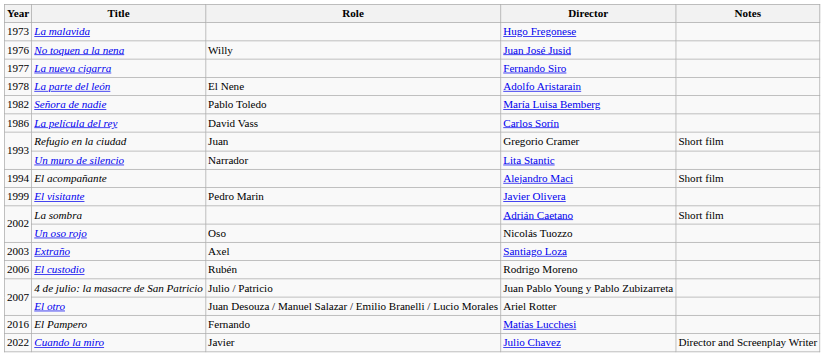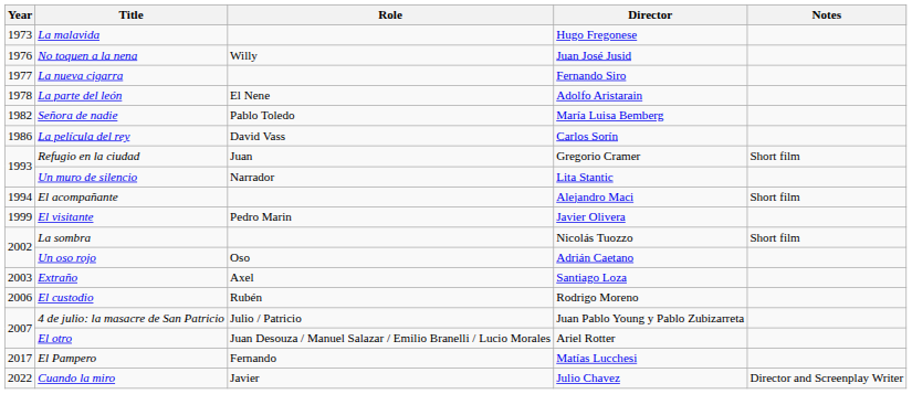 <table class="wikitable" style="font-size: 95%;">
 <tr bgcolor="#CCCCCC" align="center">
 <th>Year</th>
 <th>Title</th>
 <th>Role</th>
 <th>Director</th>
 <th>Notes</th>
 </tr>
 <tr>
 <td>1973</td>
 <td><em><a href='#'>La malavida</a></em></td>
 <td></td>
 <td><a href='#'>Hugo Fregonese</a></td>
 <td></td>
 </tr>
 <tr>
 <td>1976</td>
 <td><em><a href='#'>No toquen a la nena</a></em></td>
 <td>Willy</td>
 <td><a href='#'>Juan José Jusid</a></td>
 <td></td>
 </tr>
 <tr>
 <td>1977</td>
 <td><em><a href='#'>La nueva cigarra</a></em></td>
 <td></td>
 <td><a href='#'>Fernando Siro</a></td>
 <td></td>
 </tr>
 <tr>
 <td>1978</td>
 <td><em><a href='#'>La parte del león</a></em></td>
 <td>El Nene</td>
 <td><a href='#'>Adolfo Aristarain</a></td>
 <td></td>
 </tr>
 <tr>
 <td>1982</td>
 <td><em><a href='#'>Señora de nadie</a></em></td>
 <td>Pablo Toledo</td>
 <td><a href='#'>María Luisa Bemberg</a></td>
 <td></td>
 </tr>
 <tr>
 <td>1986</td>
 <td><em><a href='#'>La película del rey</a></em></td>
 <td>David Vass</td>
 <td><a href='#'>Carlos Sorín</a></td>
 <td></td>
 </tr>
 <tr>
 <td rowspan=2>1993</td>
 <td><em>Refugio en la ciudad</em></td>
 <td>Juan</td>
 <td>Gregorio Cramer</td>
 <td>Short film</td>
 </tr>
 <tr>
 <td><em><a href='#'>Un muro de silencio</a></em></td>
 <td>Narrador</td>
 <td><a href='#'>Lita Stantic</a></td>
 <td></td>
 </tr>
 <tr>
 <td>1994</td>
 <td><em>El acompañante</em></td>
 <td></td>
 <td><a href='#'>Alejandro Maci</a></td>
 <td>Short film</td>
 </tr>
 <tr>
 <td>1999</td>
 <td><em><a href='#'>El visitante</a></em></td>
 <td>Pedro Marin</td>
 <td><a href='#'>Javier Olivera</a></td>
 <td></td>
 </tr>
 <tr>
 <td rowspan=2>2002</td>
 <td><em>La sombra</em></td>
 <td></td>
-<td><a href='#'>Adrián Caetano</a></td>
+<td>Nicolás Tuozzo</td>
 <td>Short film</td>
 </tr>
 <tr>
 <td><em><a href='#'>Un oso rojo</a></em></td>
 <td>Oso</td>
-<td>Nicolás Tuozzo</td>
+<td><a href='#'>Adrián Caetano</a></td>
 <td></td>
 </tr>
 <tr>
 <td>2003</td>
 <td><em><a href='#'>Extraño</a></em></td>
 <td>Axel</td>
 <td><a href='#'>Santiago Loza</a></td>
 <td></td>
 </tr>
 <tr>
 <td>2006</td>
 <td><em><a href='#'>El custodio</a></em></td>
 <td>Rubén</td>
 <td>Rodrigo Moreno</td>
 <td></td>
 </tr>
 <tr>
 <td rowspan=2>2007</td>
 <td><em>4 de julio: la masacre de San Patricio</em></td>
 <td>Julio / Patricio</td>
 <td>Juan Pablo Young y Pablo Zubizarreta</td>
 <td></td>
 </tr>
 <tr>
 <td><em><a href='#'>El otro</a></em></td>
 <td>Juan Desouza / Manuel Salazar / Emilio Branelli / Lucio Morales</td>
 <td>Ariel Rotter</td>
 <td></td>
 </tr>
 <tr>
-<td>2016</td>
+<td>2017</td>
 <td><em>El Pampero</em></td>
 <td>Fernando</td>
 <td><a href='#'>Matías Lucchesi</a></td>
 <td></td>
 </tr>
 <tr>
 <td>2022</td>
 <td><em><a href='#'>Cuando la miro</a></em></td>
 <td>Javier</td>
 <td><a href='#'>Julio Chavez</a></td>
 <td>Director and Screenplay Writer</td>
 </tr>
 </table>
